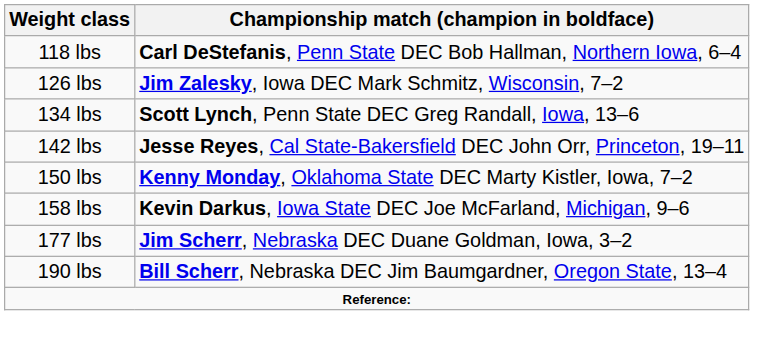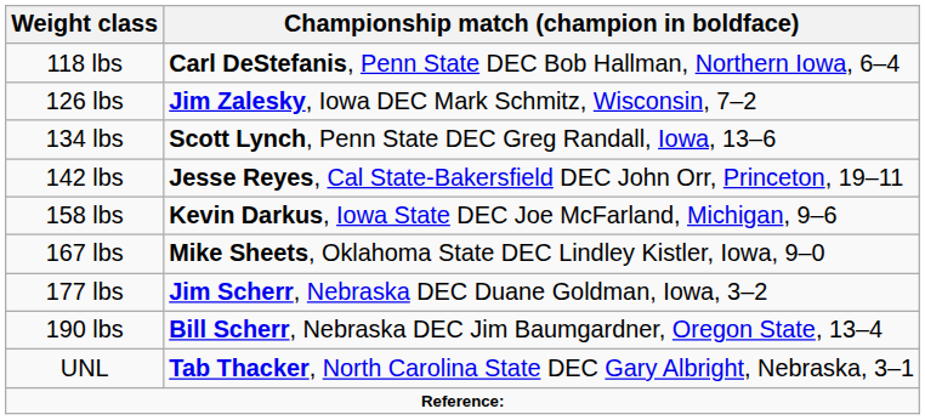 <table class="wikitable" style="text-align:center">
 <tr>
 <th>Weight class</th>
 <th>Championship match (champion in boldface)</th>
 </tr>
 <tr>
 <td>118 lbs</td>
 <td align=left><strong>Carl DeStefanis</strong>, <a href='#'>Penn State</a> DEC Bob Hallman, <a href='#'>Northern Iowa</a>, 6–4</td>
 </tr>
 <tr>
 <td>126 lbs</td>
 <td align=left><strong><a href='#'>Jim Zalesky</a></strong>, Iowa DEC Mark Schmitz, <a href='#'>Wisconsin</a>, 7–2</td>
 </tr>
 <tr>
 <td>134 lbs</td>
 <td align=left><strong>Scott Lynch</strong>, Penn State DEC Greg Randall, <a href='#'>Iowa</a>, 13–6</td>
 </tr>
 <tr>
 <td>142 lbs</td>
 <td align=left><strong>Jesse Reyes</strong>, <a href='#'>Cal State-Bakersfield</a> DEC John Orr, <a href='#'>Princeton</a>, 19–11</td>
 </tr>
 <tr>
-<td>150 lbs</td>
-<td align=left><strong><a href='#'>Kenny Monday</a></strong>, <a href='#'>Oklahoma State</a> DEC Marty Kistler, Iowa, 7–2</td>
+<td>158 lbs</td>
+<td align=left><strong>Kevin Darkus</strong>, <a href='#'>Iowa State</a> DEC Joe McFarland, <a href='#'>Michigan</a>, 9–6</td>
 </tr>
 <tr>
-<td>158 lbs</td>
-<td align=left><strong>Kevin Darkus</strong>, <a href='#'>Iowa State</a> DEC Joe McFarland, <a href='#'>Michigan</a>, 9–6</td>
+<td>167 lbs</td>
+<td align=left><strong>Mike Sheets</strong>, Oklahoma State DEC Lindley Kistler, Iowa, 9–0</td>
 </tr>
 <tr>
 <td>177 lbs</td>
 <td align=left><strong><a href='#'>Jim Scherr</a></strong>, <a href='#'>Nebraska</a> DEC Duane Goldman, Iowa, 3–2</td>
 </tr>
 <tr>
 <td>190 lbs</td>
 <td align=left><strong><a href='#'>Bill Scherr</a></strong>, Nebraska DEC Jim Baumgardner, <a href='#'>Oregon State</a>, 13–4</td>
 </tr>
 <tr>
+<td>UNL</td>
+<td align=left><strong><a href='#'>Tab Thacker</a></strong>, <a href='#'>North Carolina State</a> DEC <a href='#'>Gary Albright</a>, Nebraska, 3–1</td>
+</tr>
+<tr>
 <td colspan="2"  style="font-size:8pt; text-align:center;"><strong>Reference:</strong></td>
 </tr>
 </table>
